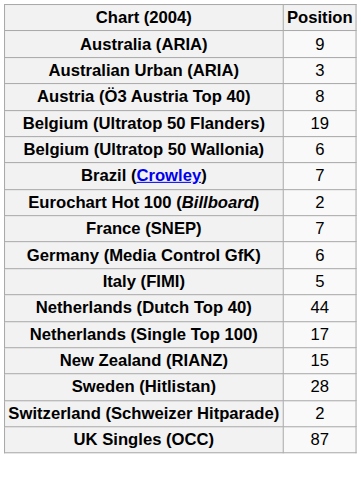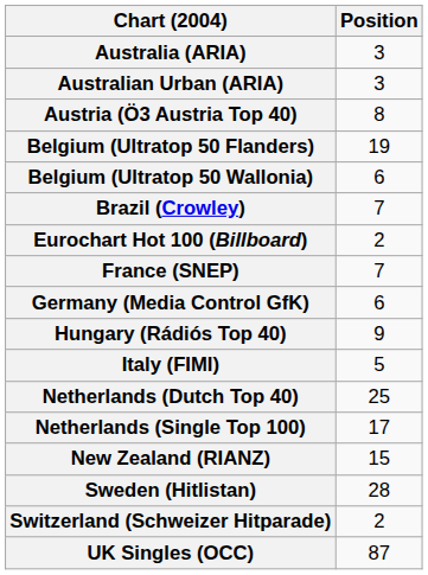 <table class="wikitable sortable plainrowheaders" style="text-align:center">
 <tr>
 <th scope="col">Chart (2004)</th>
 <th scope="col">Position</th>
 </tr>
 <tr>
 <th scope="row">Australia (ARIA)</th>
-<td>9</td>
+<td>3</td>
 </tr>
 <tr>
 <th scope="row">Australian Urban (ARIA)</th>
 <td>3</td>
 </tr>
 <tr>
 <th scope="row">Austria (Ö3 Austria Top 40)</th>
 <td>8</td>
 </tr>
 <tr>
 <th scope="row">Belgium (Ultratop 50 Flanders)</th>
 <td>19</td>
 </tr>
 <tr>
 <th scope="row">Belgium (Ultratop 50 Wallonia)</th>
 <td>6</td>
 </tr>
 <tr>
 <th scope="row">Brazil (<a href='#'>Crowley</a>)</th>
 <td>7</td>
 </tr>
 <tr>
 <th scope="row">Eurochart Hot 100 (<em>Billboard</em>)</th>
 <td>2</td>
 </tr>
 <tr>
 <th scope="row">France (SNEP)</th>
 <td>7</td>
 </tr>
 <tr>
 <th scope="row">Germany (Media Control GfK)</th>
 <td>6</td>
 </tr>
 <tr>
+<th scope="row">Hungary (Rádiós Top 40)</th>
+<td>9</td>
+</tr>
+<tr>
 <th scope="row">Italy (FIMI)</th>
 <td>5</td>
 </tr>
 <tr>
 <th scope="row">Netherlands (Dutch Top 40)</th>
-<td>44</td>
+<td>25</td>
 </tr>
 <tr>
 <th scope="row">Netherlands (Single Top 100)</th>
 <td>17</td>
 </tr>
 <tr>
 <th scope="row">New Zealand (RIANZ)</th>
 <td>15</td>
 </tr>
 <tr>
 <th scope="row">Sweden (Hitlistan)</th>
 <td>28</td>
 </tr>
 <tr>
 <th scope="row">Switzerland (Schweizer Hitparade)</th>
 <td>2</td>
 </tr>
 <tr>
 <th scope="row">UK Singles (OCC)</th>
 <td>87</td>
 </tr>
 </table>
